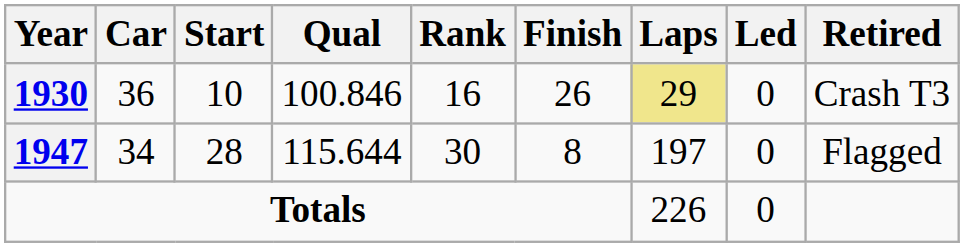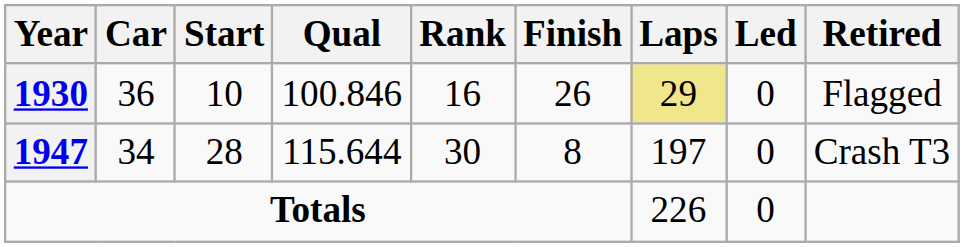 <table class="wikitable" style="text-align:center">
 <tr>
 <th>Year</th>
 <th>Car</th>
 <th>Start</th>
 <th>Qual</th>
 <th>Rank</th>
 <th>Finish</th>
 <th>Laps</th>
 <th>Led</th>
 <th>Retired</th>
 </tr>
 <tr>
 <th><a href='#'>1930</a></th>
 <td>36</td>
 <td>10</td>
 <td>100.846</td>
 <td>16</td>
 <td>26</td>
 <td style="background: khaki;">29</td>
 <td>0</td>
-<td>Crash T3</td>
+<td>Flagged</td>
 </tr>
 <tr>
 <th><a href='#'>1947</a></th>
 <td>34</td>
 <td>28</td>
 <td>115.644</td>
 <td>30</td>
 <td>8</td>
 <td>197</td>
 <td>0</td>
-<td>Flagged</td>
+<td>Crash T3</td>
 </tr>
 <tr>
 <td colspan=6><strong>Totals</strong></td>
 <td>226</td>
 <td>0</td>
 <td></td>
 </tr>
 </table>
